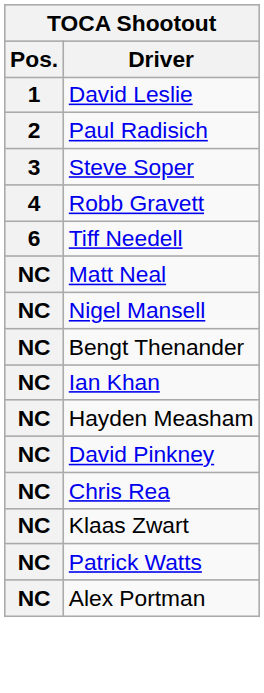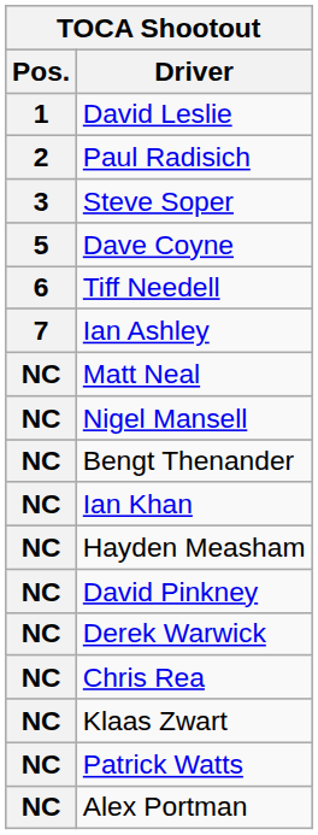 <table class="wikitable" style="font-size: 90%">
 <tr>
 <th colspan=2>TOCA Shootout</th>
 </tr>
 <tr>
 <th>Pos.</th>
 <th>Driver</th>
 </tr>
 <tr>
 <th align=center>1</th>
 <td> <a href='#'>David Leslie</a></td>
 </tr>
 <tr>
 <th align=center>2</th>
 <td> <a href='#'>Paul Radisich</a></td>
 </tr>
 <tr>
 <th align=center>3</th>
 <td> <a href='#'>Steve Soper</a></td>
 </tr>
 <tr>
-<th align=center>4</th>
-<td> <a href='#'>Robb Gravett</a></td>
+<th align=center>5</th>
+<td> <a href='#'>Dave Coyne</a></td>
 </tr>
 <tr>
 <th align=center>6</th>
 <td> <a href='#'>Tiff Needell</a></td>
+</tr>
+<tr>
+<th align=center>7</th>
+<td> <a href='#'>Ian Ashley</a></td>
 </tr>
 <tr>
 <th align=center>NC</th>
 <td> <a href='#'>Matt Neal</a></td>
 </tr>
 <tr>
 <th align=center>NC</th>
 <td> <a href='#'>Nigel Mansell</a></td>
 </tr>
 <tr>
 <th align=center>NC</th>
 <td> Bengt Thenander</td>
 </tr>
 <tr>
 <th align=center>NC</th>
 <td> <a href='#'>Ian Khan</a></td>
 </tr>
 <tr>
 <th align=center>NC</th>
 <td nowrap> Hayden Measham</td>
 </tr>
 <tr>
 <th align=center>NC</th>
 <td> <a href='#'>David Pinkney</a></td>
 </tr>
 <tr>
 <th align=center>NC</th>
+<td> <a href='#'>Derek Warwick</a></td>
+</tr>
+<tr>
+<th align=center>NC</th>
 <td> <a href='#'>Chris Rea</a></td>
 </tr>
 <tr>
 <th align=center>NC</th>
 <td> Klaas Zwart</td>
 </tr>
 <tr>
 <th align=center>NC</th>
 <td> <a href='#'>Patrick Watts</a></td>
 </tr>
 <tr>
 <th align=center>NC</th>
 <td> Alex Portman</td>
 </tr>
 </table>
